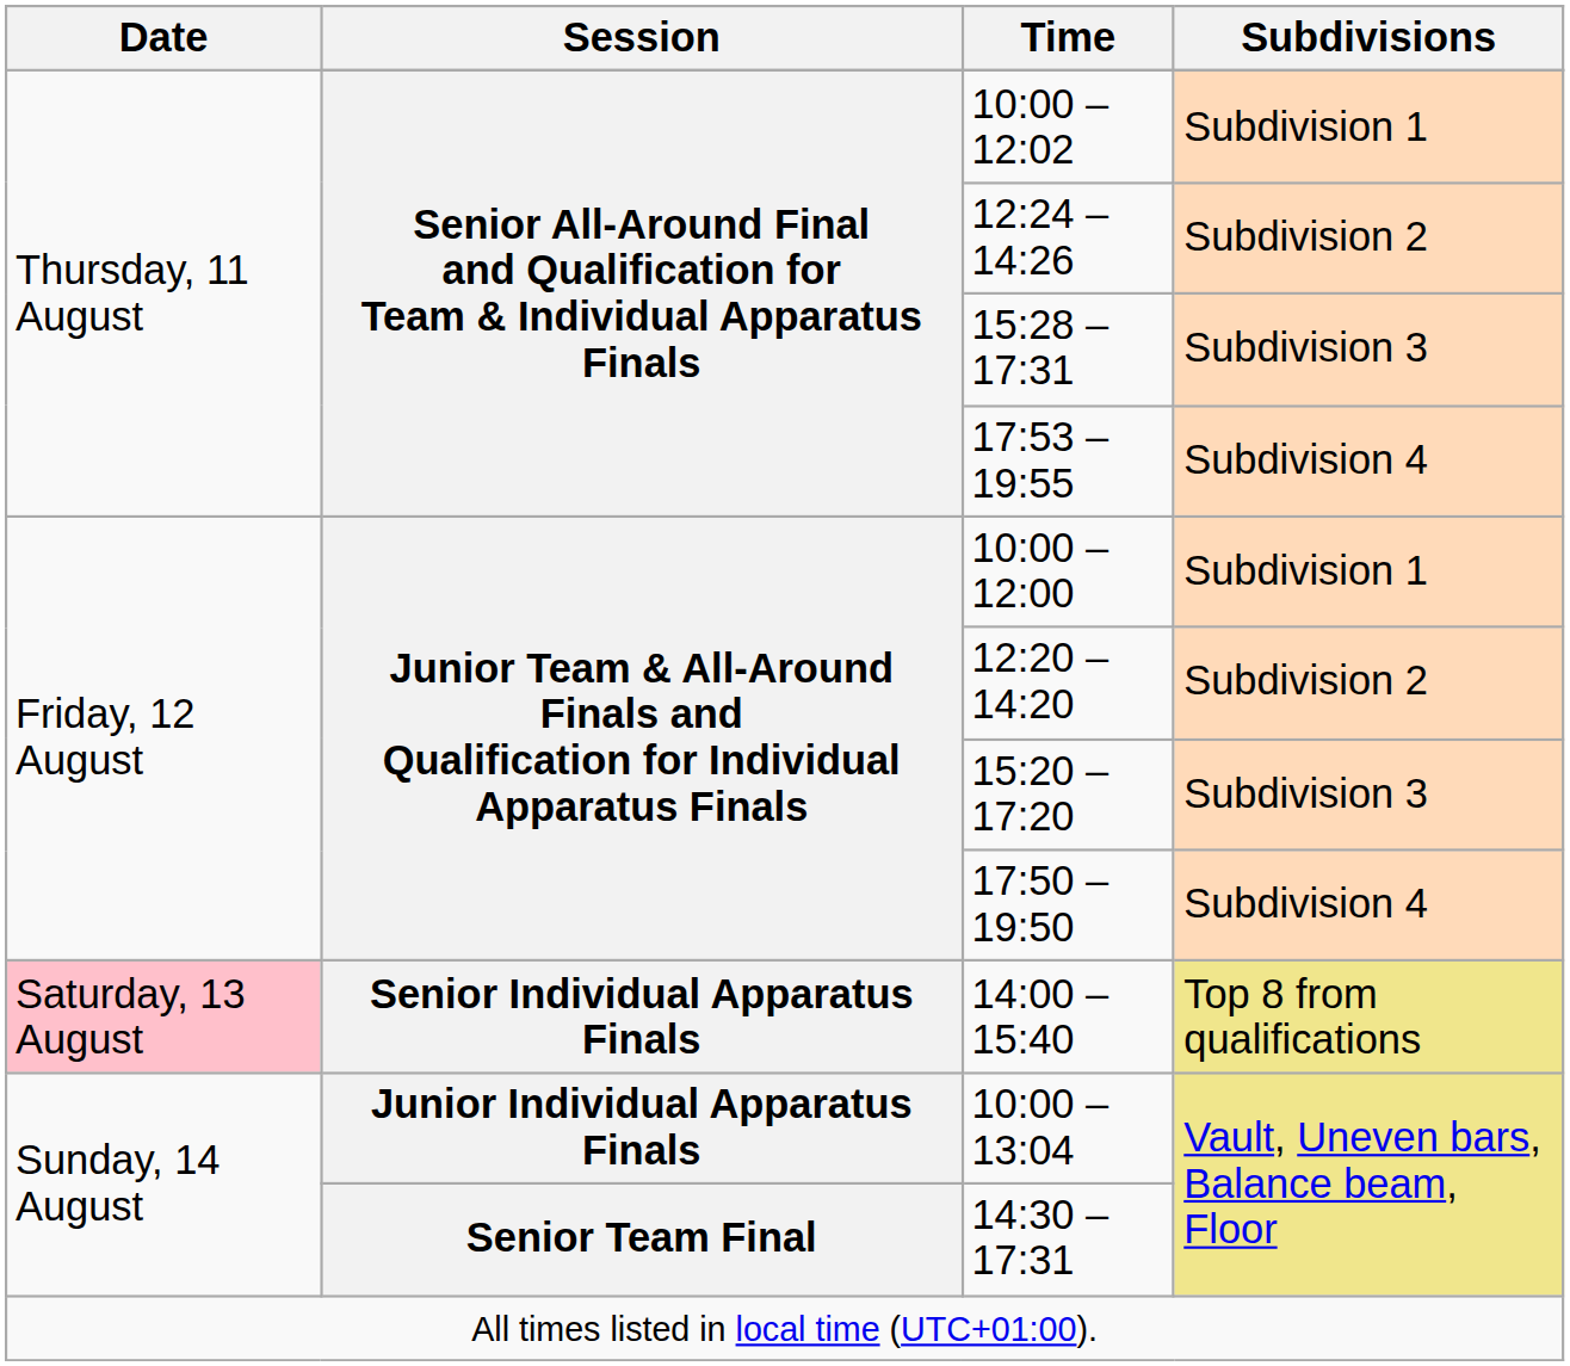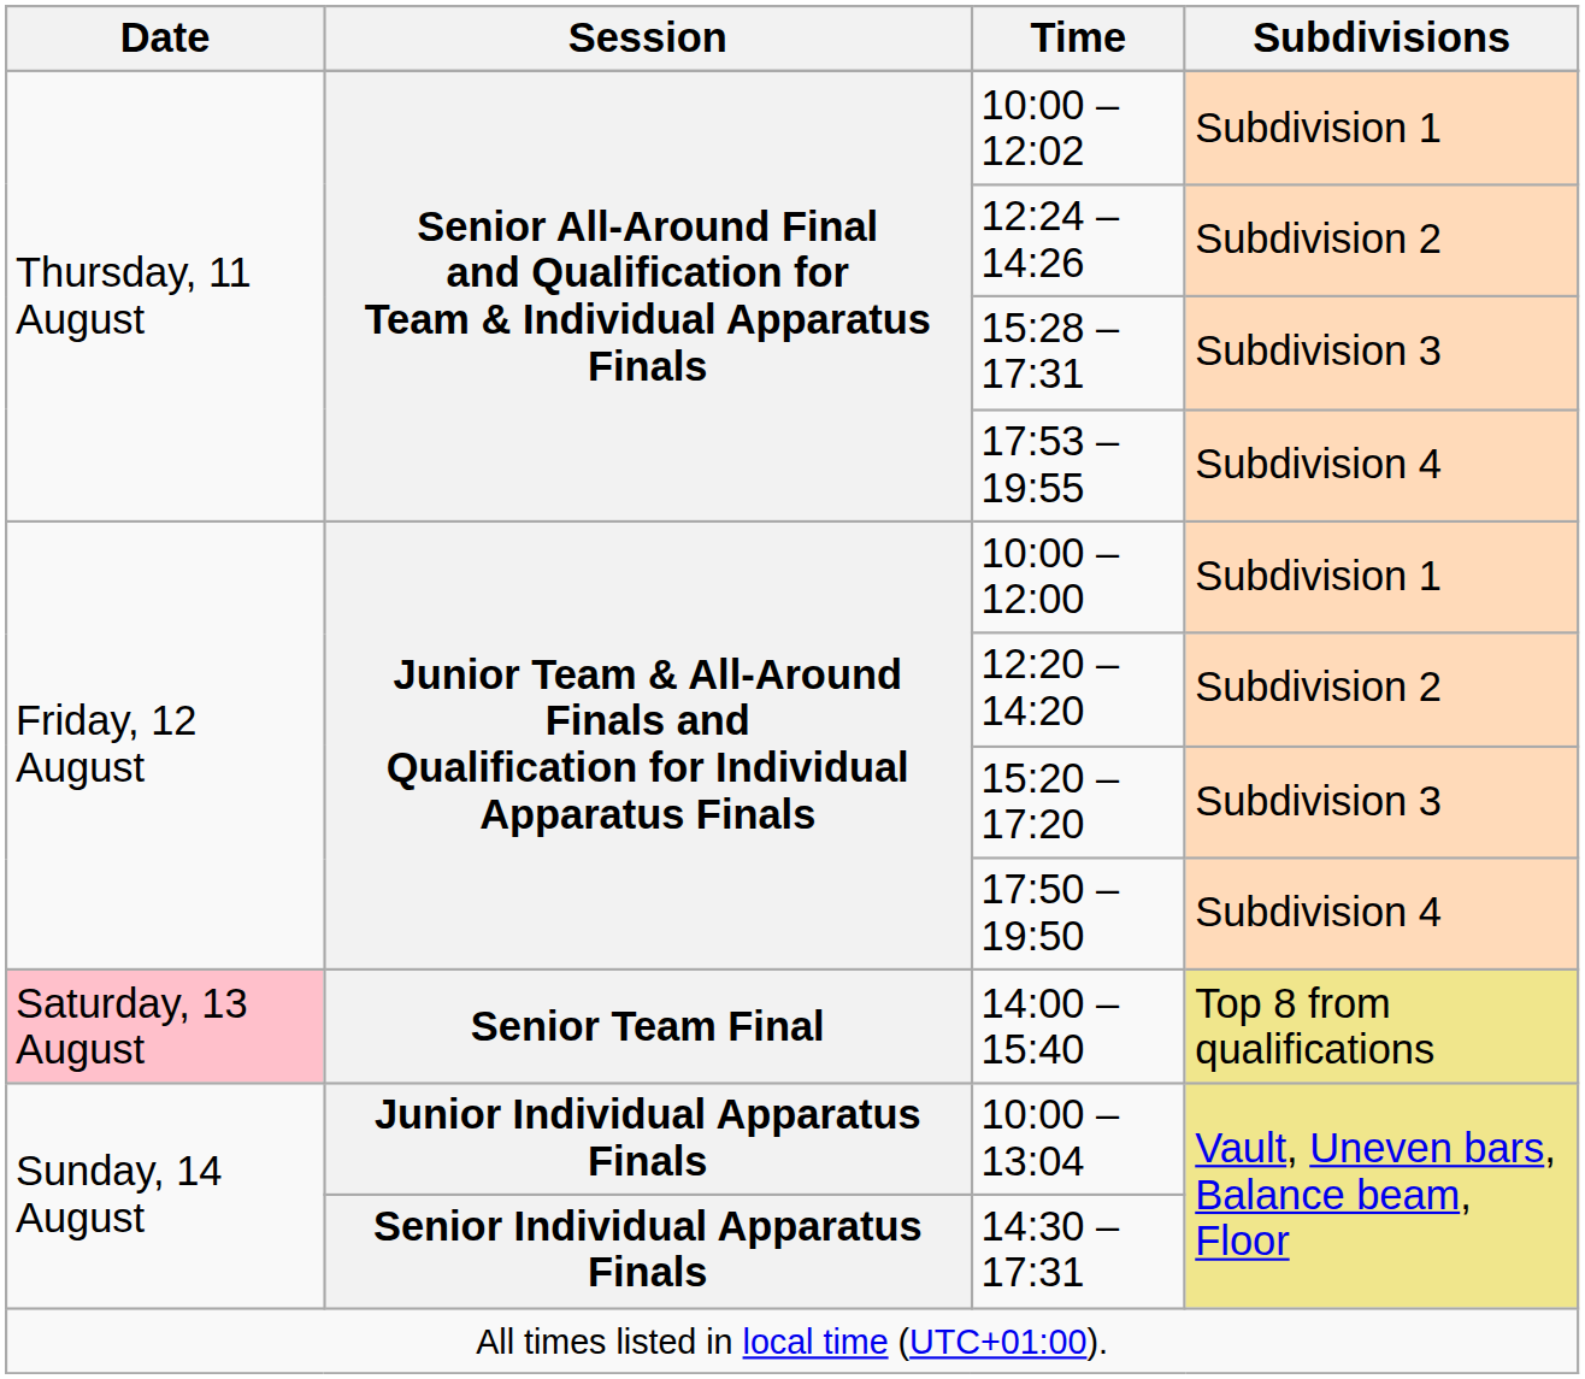 <table class="wikitable">
 <tr>
 <th>Date</th>
 <th>Session</th>
 <th>Time</th>
 <th>Subdivisions</th>
 </tr>
 <tr>
 <td rowspan=5>Thursday, 11 August</td>
 </tr>
 <tr>
 <th rowspan=4>Senior All-Around Final<br>and Qualification for<br>Team & Individual Apparatus Finals</th>
 <td>10:00 – 12:02</td>
 <td bgcolor="#ffdab9">Subdivision 1</td>
 </tr>
 <tr>
 <td>12:24 – 14:26</td>
 <td bgcolor="#ffdab9">Subdivision 2</td>
 </tr>
 <tr>
 <td>15:28 – 17:31</td>
 <td bgcolor="#ffdab9">Subdivision 3</td>
 </tr>
 <tr>
 <td>17:53 – 19:55</td>
 <td bgcolor="#ffdab9">Subdivision 4</td>
 </tr>
 <tr>
 <td rowspan=4>Friday, 12 August</td>
 <th rowspan=4>Junior Team & All-Around Finals and<br>Qualification for Individual Apparatus Finals</th>
 <td>10:00 – 12:00</td>
 <td bgcolor="#ffdab9">Subdivision 1</td>
 </tr>
 <tr>
 <td>12:20 – 14:20</td>
 <td bgcolor="#ffdab9">Subdivision 2</td>
 </tr>
 <tr>
 <td>15:20 – 17:20</td>
 <td bgcolor="#ffdab9">Subdivision 3</td>
 </tr>
 <tr>
 <td>17:50 – 19:50</td>
 <td bgcolor="#ffdab9">Subdivision 4</td>
 </tr>
 <tr>
 <td style="background: pink;">Saturday, 13 August</td>
-<th>Senior Individual Apparatus Finals</th>
+<th>Senior Team Final</th>
 <td>14:00 – 15:40</td>
 <td bgcolor="#f0e68c">Top 8 from qualifications</td>
 </tr>
 <tr>
 <td rowspan=2>Sunday, 14 August</td>
 <th>Junior Individual Apparatus Finals</th>
 <td>10:00 – 13:04</td>
 <td rowspan=2 bgcolor="#f0e68c"><a href='#'>Vault</a>, <a href='#'>Uneven bars</a>,<br><a href='#'>Balance beam</a>, <a href='#'>Floor</a></td>
 </tr>
 <tr>
-<th>Senior Team Final</th>
+<th>Senior Individual Apparatus Finals</th>
 <td>14:30 – 17:31</td>
 </tr>
 <tr>
 <td colspan=4 align=center><small> All times listed in <a href='#'>local time</a> (<a href='#'>UTC+01:00</a>).</small></td>
 </tr>
 </table>
